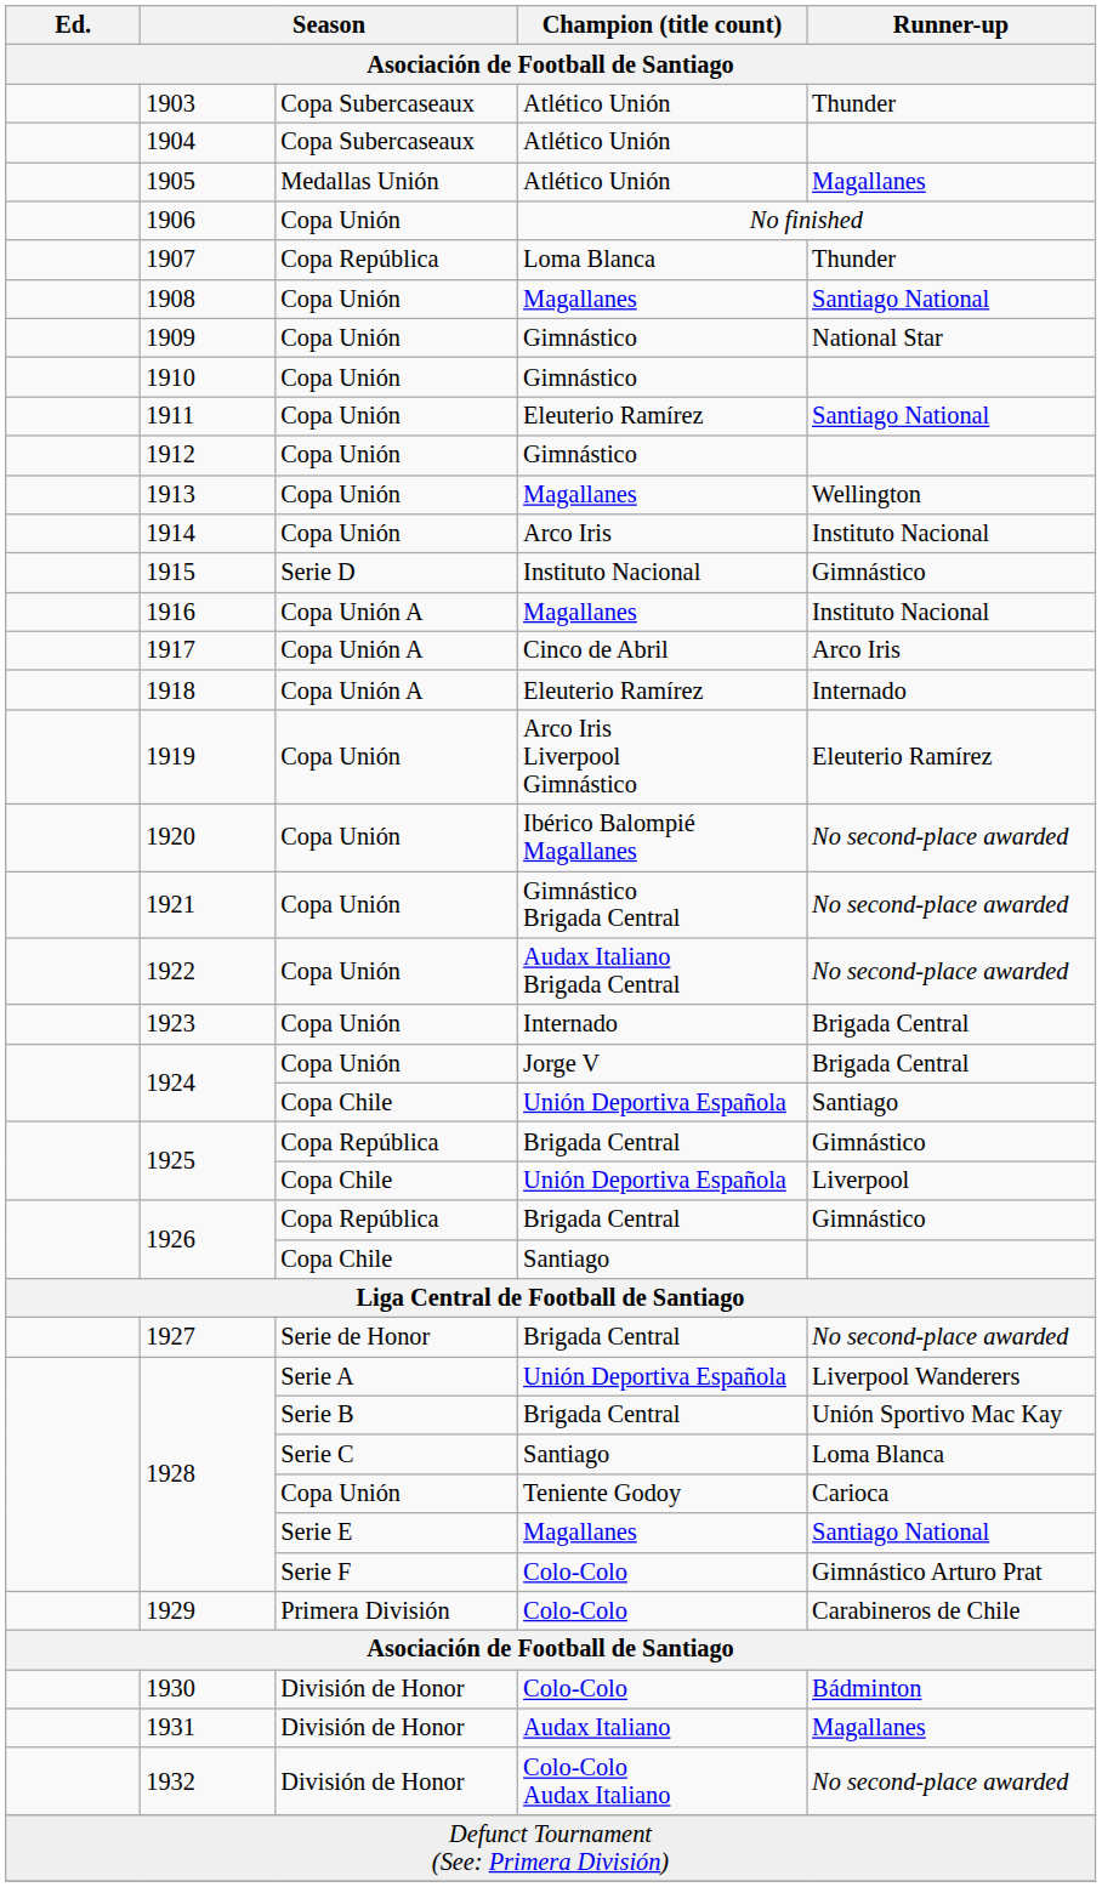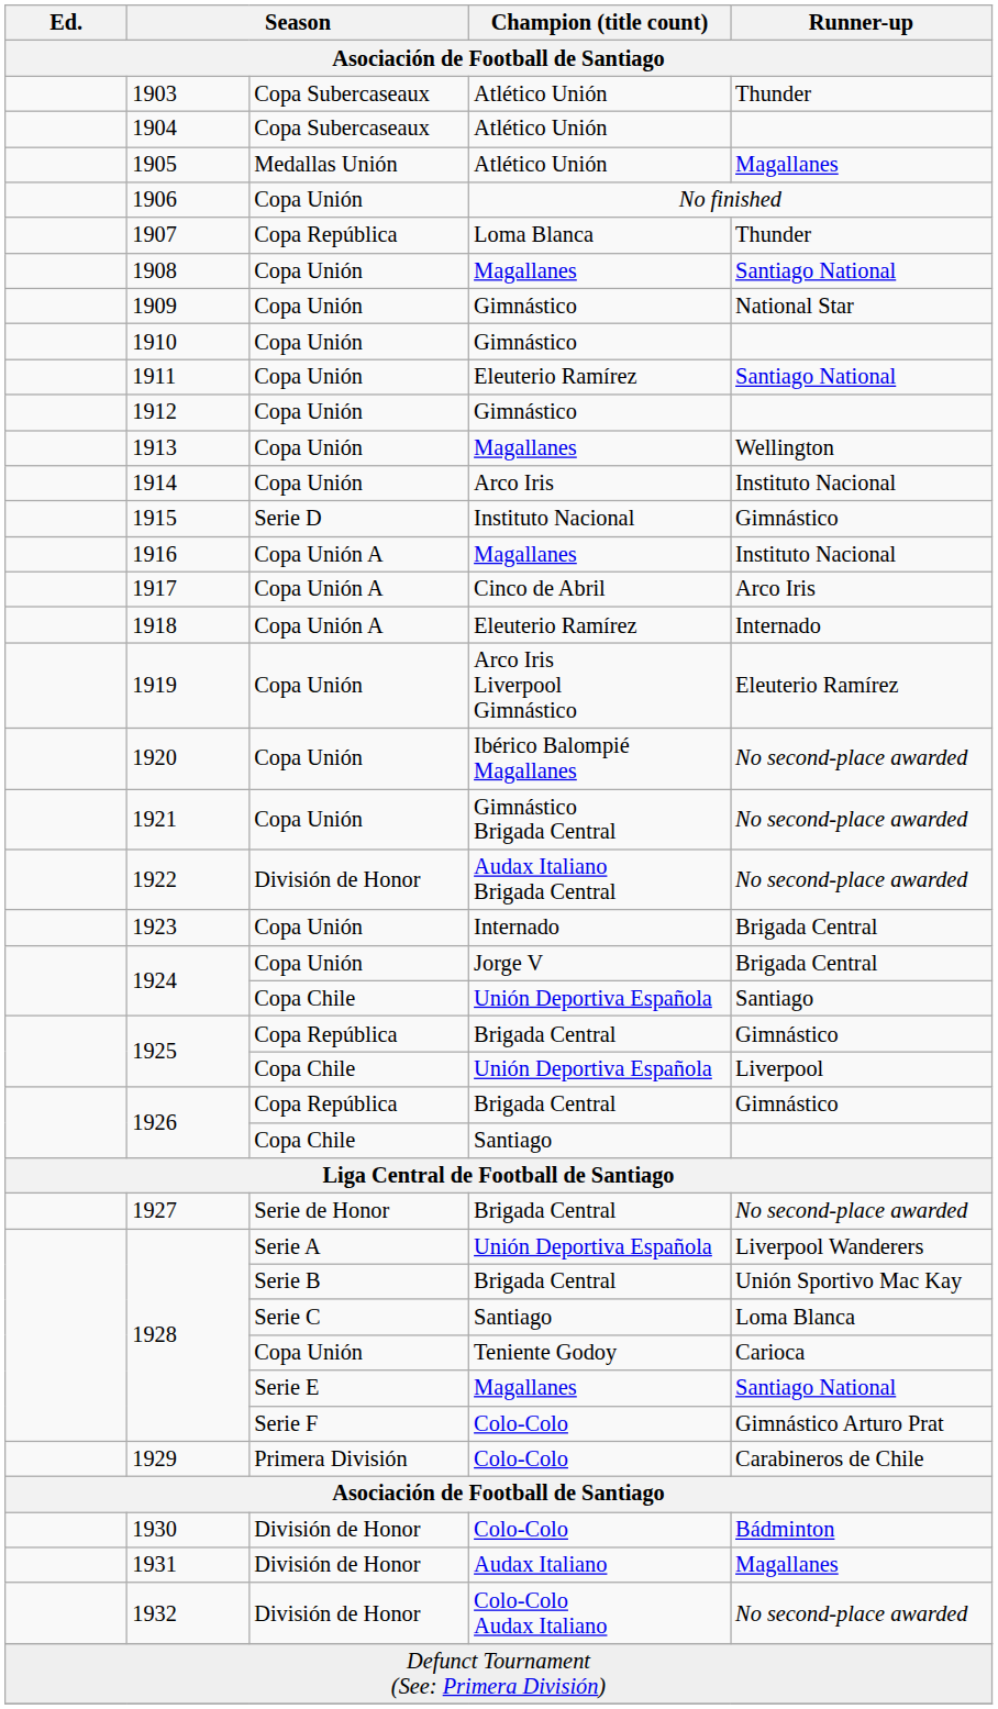 <table class="wikitable sortable">
 <tr>
 <th width=px>Ed.</th>
 <th colspan=2 width=120px>Season</th>
 <th width=180px>Champion (title count)</th>
 <th width=180px>Runner-up</th>
 </tr>
 <tr>
 <th colspan="8">Asociación de Football de Santiago</th>
 </tr>
 <tr>
 <td></td>
 <td rowspan=1 width=80>1903</td>
 <td width=150>Copa Subercaseaux</td>
 <td>Atlético Unión </td>
 <td>Thunder</td>
 </tr>
 <tr>
 <td></td>
 <td rowspan=1 width=80>1904</td>
 <td width=150>Copa Subercaseaux</td>
 <td>Atlético Unión </td>
 <td></td>
 </tr>
 <tr>
 <td></td>
 <td rowspan=1 width=80>1905</td>
 <td width=150>Medallas Unión</td>
 <td>Atlético Unión </td>
 <td><a href='#'>Magallanes</a></td>
 </tr>
 <tr>
 <td></td>
 <td rowspan=1 width=80>1906</td>
 <td width=150>Copa Unión</td>
 <td colspan="6" style="text-align:center;"><em>No finished</em></td>
 </tr>
 <tr>
 <td></td>
 <td rowspan=1 width=80>1907</td>
 <td width=150>Copa República</td>
 <td>Loma Blanca </td>
 <td>Thunder</td>
 </tr>
 <tr>
 <td></td>
 <td rowspan=1 width=80>1908</td>
 <td width=150>Copa Unión</td>
 <td><a href='#'>Magallanes</a> </td>
 <td><a href='#'>Santiago National</a></td>
 </tr>
 <tr>
 <td></td>
 <td rowspan=1 width=80>1909</td>
 <td width=150>Copa Unión</td>
 <td>Gimnástico </td>
 <td>National Star</td>
 </tr>
 <tr>
 <td></td>
 <td rowspan=1 width=80>1910</td>
 <td width=150>Copa Unión</td>
 <td>Gimnástico </td>
 <td></td>
 </tr>
 <tr>
 <td></td>
 <td rowspan=1 width=80>1911</td>
 <td width=150>Copa Unión</td>
 <td>Eleuterio Ramírez </td>
 <td><a href='#'>Santiago National</a></td>
 </tr>
 <tr>
 <td></td>
 <td rowspan=1 width=80>1912</td>
 <td width=150>Copa Unión</td>
 <td>Gimnástico </td>
 <td></td>
 </tr>
 <tr>
 <td></td>
 <td rowspan=1 width=80>1913</td>
 <td width=150>Copa Unión</td>
 <td><a href='#'>Magallanes</a> </td>
 <td>Wellington</td>
 </tr>
 <tr>
 <td></td>
 <td rowspan=1 width=80>1914</td>
 <td width=150>Copa Unión</td>
 <td>Arco Iris </td>
 <td>Instituto Nacional</td>
 </tr>
 <tr>
 <td></td>
 <td rowspan=1 width=80>1915</td>
 <td>Serie D</td>
 <td>Instituto Nacional </td>
 <td>Gimnástico</td>
 </tr>
 <tr>
 <td></td>
 <td rowspan=1 width=80>1916</td>
 <td width=150>Copa Unión A</td>
 <td><a href='#'>Magallanes</a> </td>
 <td>Instituto Nacional</td>
 </tr>
 <tr>
 <td></td>
 <td rowspan=1 width=80>1917</td>
 <td width=150>Copa Unión A</td>
 <td>Cinco de Abril </td>
 <td>Arco Iris</td>
 </tr>
 <tr>
 <td></td>
 <td rowspan=1 width=80>1918</td>
 <td width=150>Copa Unión A</td>
 <td>Eleuterio Ramírez </td>
 <td>Internado</td>
 </tr>
 <tr>
 <td></td>
 <td rowspan=1 width=80>1919</td>
 <td width=150>Copa Unión</td>
 <td>Arco Iris  <br> Liverpool <br> Gimnástico </td>
 <td>Eleuterio Ramírez</td>
 </tr>
 <tr>
 <td></td>
 <td rowspan=1 width=80>1920</td>
 <td width=150>Copa Unión</td>
 <td>Ibérico Balompié  <br> <a href='#'>Magallanes</a> </td>
 <td><em>No second-place awarded</em></td>
 </tr>
 <tr>
 <td></td>
 <td rowspan=1 width=80>1921</td>
 <td width=150>Copa Unión</td>
 <td>Gimnástico  <br> Brigada Central </td>
 <td><em>No second-place awarded</em></td>
 </tr>
 <tr>
 <td></td>
 <td rowspan=1 width=80>1922</td>
-<td width=150>Copa Unión</td>
+<td width=150>División de Honor</td>
 <td><a href='#'>Audax Italiano</a>  <br> Brigada Central </td>
 <td><em>No second-place awarded</em></td>
 </tr>
 <tr>
 <td></td>
 <td rowspan=1 width=80>1923</td>
 <td width=150>Copa Unión</td>
 <td>Internado </td>
 <td>Brigada Central</td>
 </tr>
 <tr>
 <td rowspan=2 width=80></td>
 <td rowspan=2 width=80>1924</td>
 <td width=150>Copa Unión</td>
 <td>Jorge V </td>
 <td>Brigada Central</td>
 </tr>
 <tr>
 <td>Copa Chile</td>
 <td><a href='#'>Unión Deportiva Española</a> </td>
 <td>Santiago</td>
 </tr>
 <tr>
 <td rowspan=2 width=80></td>
 <td rowspan=2 width=80>1925</td>
 <td width=150>Copa República</td>
 <td>Brigada Central </td>
 <td>Gimnástico</td>
 </tr>
 <tr>
 <td>Copa Chile</td>
 <td><a href='#'>Unión Deportiva Española</a> </td>
 <td>Liverpool</td>
 </tr>
 <tr>
 <td rowspan=2 width=80></td>
 <td rowspan=2 width=80>1926</td>
 <td width=150>Copa República</td>
 <td>Brigada Central </td>
 <td>Gimnástico</td>
 </tr>
 <tr>
 <td>Copa Chile</td>
 <td>Santiago </td>
 <td></td>
 </tr>
 <tr>
 <th colspan="8">Liga Central de Football de Santiago</th>
 </tr>
 <tr>
 <td></td>
 <td rowspan=1 width=80>1927</td>
 <td width=150>Serie de Honor</td>
 <td>Brigada Central </td>
 <td><em>No second-place awarded</em></td>
 </tr>
 <tr>
 <td rowspan=6 width=80></td>
 <td rowspan=6 width=80>1928</td>
 <td width=150>Serie A</td>
 <td><a href='#'>Unión Deportiva Española</a> </td>
 <td>Liverpool Wanderers</td>
 </tr>
 <tr>
 <td>Serie B</td>
 <td>Brigada Central </td>
 <td>Unión Sportivo Mac Kay</td>
 </tr>
 <tr>
 <td>Serie C</td>
 <td>Santiago </td>
 <td>Loma Blanca</td>
 </tr>
 <tr>
 <td width=150>Copa Unión</td>
 <td>Teniente Godoy </td>
 <td>Carioca</td>
 </tr>
 <tr>
 <td>Serie E</td>
 <td><a href='#'>Magallanes</a> </td>
 <td><a href='#'>Santiago National</a></td>
 </tr>
 <tr>
 <td>Serie F</td>
 <td><a href='#'>Colo-Colo</a> </td>
 <td>Gimnástico Arturo Prat</td>
 </tr>
 <tr>
 <td></td>
 <td rowspan=1 width=80>1929</td>
 <td width=150>Primera División</td>
 <td><a href='#'>Colo-Colo</a> </td>
 <td>Carabineros de Chile</td>
 </tr>
 <tr>
 <th colspan="8">Asociación de Football de Santiago</th>
 </tr>
 <tr>
 <td></td>
 <td rowspan=1 width=80>1930</td>
 <td width=150>División de Honor</td>
 <td><a href='#'>Colo-Colo</a> </td>
 <td><a href='#'>Bádminton</a></td>
 </tr>
 <tr>
 <td></td>
 <td rowspan=1 width=80>1931</td>
 <td width=150>División de Honor</td>
 <td><a href='#'>Audax Italiano</a> </td>
 <td><a href='#'>Magallanes</a></td>
 </tr>
 <tr>
 <td></td>
 <td rowspan=1 width=80>1932</td>
 <td width=150>División de Honor</td>
 <td><a href='#'>Colo-Colo</a>  <br> <a href='#'>Audax Italiano</a> </td>
 <td><em>No second-place awarded</em></td>
 </tr>
 <tr>
 </tr>
 <tr bgcolor=#efefef>
 <td colspan="5" style="text-align:center;"><em>Defunct Tournament</em><br><em>(See: <a href='#'>Primera División</a>)</em></td>
 </tr>
 <tr>
 </tr>
 </table>
